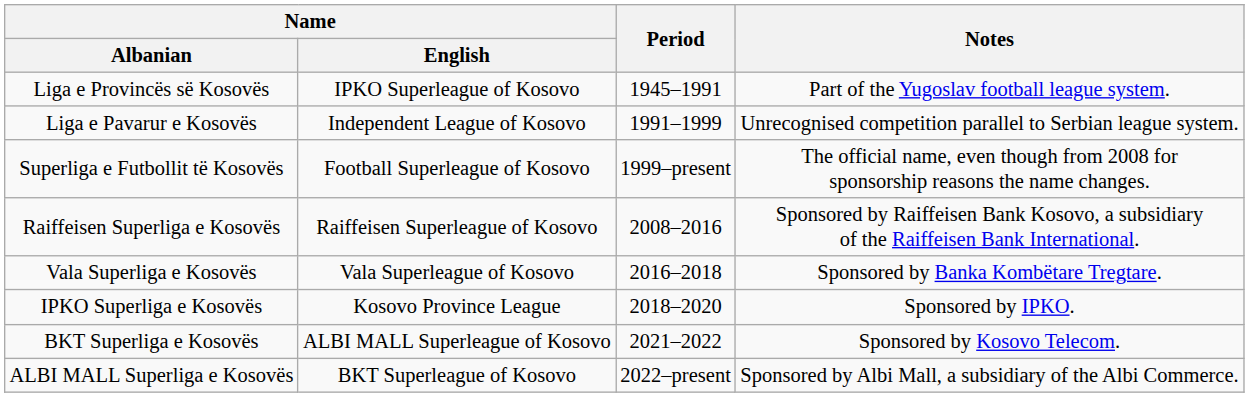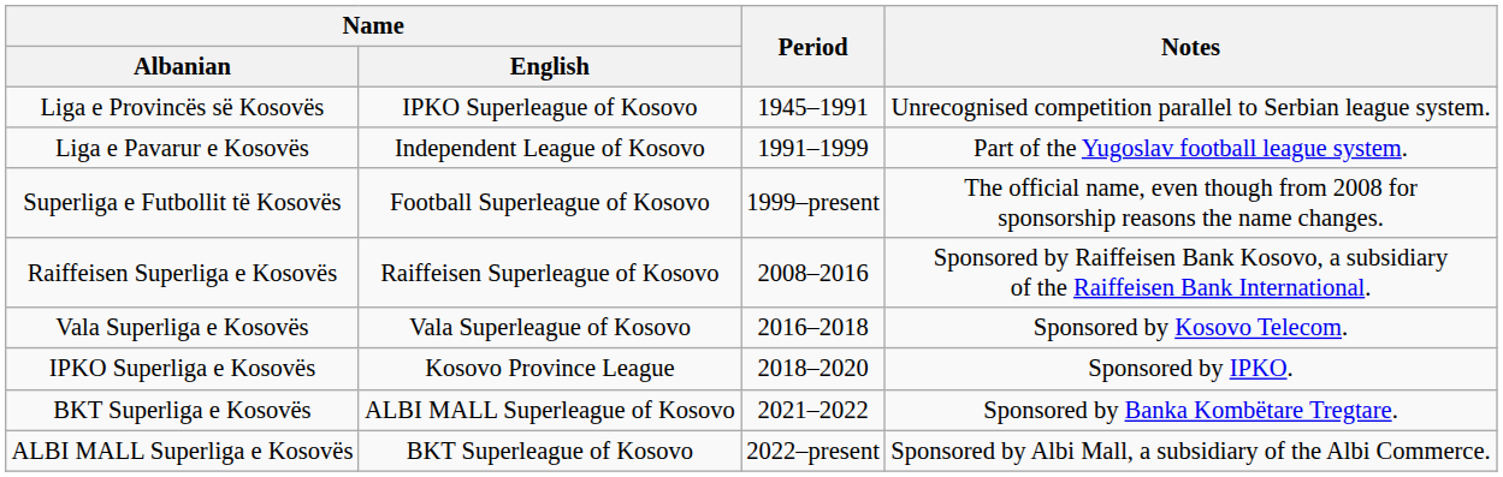 <table class="wikitable" style="text-align:center;font-size:95%;">
 <tr>
 <th colspan="2">Name</th>
 <th rowspan="2">Period</th>
 <th rowspan="2">Notes</th>
 </tr>
 <tr>
 <th>Albanian</th>
 <th>English</th>
 </tr>
 <tr>
 <td>Liga e Provincës së Kosovës</td>
 <td>IPKO Superleague of Kosovo</td>
 <td>1945–1991</td>
-<td>Part of the <a href='#'>Yugoslav football league system</a>.</td>
+<td>Unrecognised competition parallel to Serbian league system.</td>
 </tr>
 <tr>
 <td>Liga e Pavarur e Kosovës</td>
 <td>Independent League of Kosovo</td>
 <td>1991–1999</td>
-<td>Unrecognised competition parallel to Serbian league system.</td>
+<td>Part of the <a href='#'>Yugoslav football league system</a>.</td>
 </tr>
 <tr>
 <td>Superliga e Futbollit të Kosovës</td>
 <td>Football Superleague of Kosovo</td>
 <td>1999–present</td>
 <td>The official name, even though from 2008 for<br>sponsorship reasons the name changes.</td>
 </tr>
 <tr>
 <td>Raiffeisen Superliga e Kosovës</td>
 <td>Raiffeisen Superleague of Kosovo</td>
 <td>2008–2016</td>
 <td>Sponsored by Raiffeisen Bank Kosovo, a subsidiary<br>of the <a href='#'>Raiffeisen Bank International</a>.</td>
 </tr>
 <tr>
 <td>Vala Superliga e Kosovës</td>
 <td>Vala Superleague of Kosovo</td>
 <td>2016–2018</td>
-<td>Sponsored by <a href='#'>Banka Kombëtare Tregtare</a>.</td>
+<td>Sponsored by <a href='#'>Kosovo Telecom</a>.</td>
 </tr>
 <tr>
 <td>IPKO Superliga e Kosovës</td>
 <td>Kosovo Province League</td>
 <td>2018–2020</td>
 <td>Sponsored by <a href='#'>IPKO</a>.</td>
 </tr>
 <tr>
 <td>BKT Superliga e Kosovës</td>
 <td>ALBI MALL Superleague of Kosovo</td>
 <td>2021–2022</td>
-<td>Sponsored by <a href='#'>Kosovo Telecom</a>.</td>
+<td>Sponsored by <a href='#'>Banka Kombëtare Tregtare</a>.</td>
 </tr>
 <tr>
 <td>ALBI MALL Superliga e Kosovës</td>
 <td>BKT Superleague of Kosovo</td>
 <td>2022–present</td>
 <td>Sponsored by Albi Mall, a subsidiary of the Albi Commerce.</td>
 </tr>
 </table>
